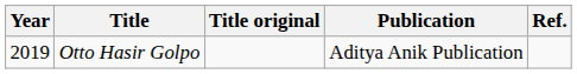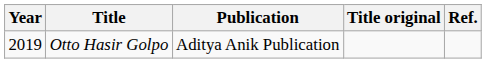 <table class="wikitable sortable">
 <tr>
 <th>Year</th>
 <th>Title</th>
+<th>Publication</th>
 <th>Title original</th>
-<th>Publication</th>
 <th>Ref.</th>
 </tr>
 <tr>
 <td>2019</td>
 <td><em>Otto Hasir Golpo</em></td>
+<td>Aditya Anik Publication</td>
 <td></td>
-<td>Aditya Anik Publication</td>
 <td></td>
 </tr>
 </table>
